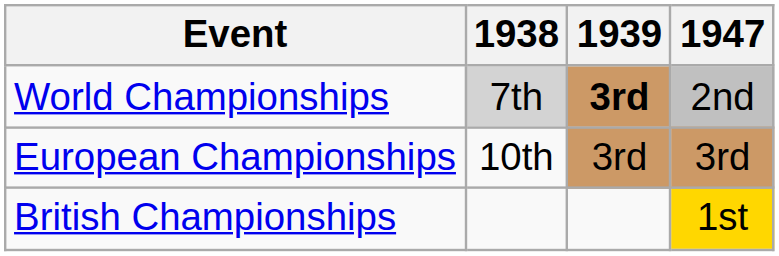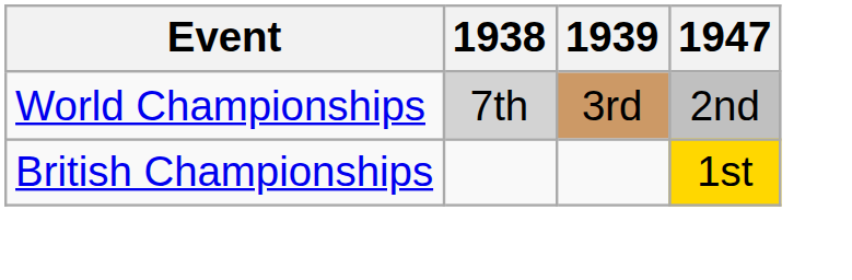 <table class="wikitable">
 <tr>
 <th>Event</th>
 <th>1938</th>
 <th>1939</th>
 <th>1947</th>
 </tr>
 <tr>
 <td><a href='#'>World Championships</a></td>
 <td align="center" style="background: lightgrey;">7th</td>
-<td align="center" bgcolor="cc9966"><strong>3rd</strong></td>
+<td align="center" bgcolor="cc9966">3rd</td>
 <td align="center" bgcolor="silver">2nd</td>
-</tr>
-<tr>
-<td><a href='#'>European Championships</a></td>
-<td align="center">10th</td>
-<td align="center" bgcolor="cc9966">3rd</td>
-<td align="center" bgcolor="cc9966">3rd</td>
 </tr>
 <tr>
 <td><a href='#'>British Championships</a></td>
 <td></td>
 <td></td>
 <td align="center" bgcolor="gold">1st</td>
 </tr>
 </table>
